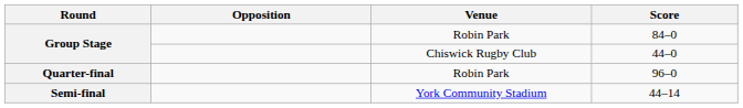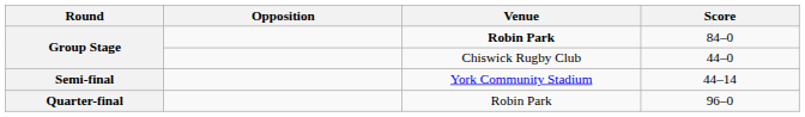 <table class="wikitable plainrowheaders" style="text-align:center; width: 75%;">
 <tr>
 <th scope="col" style="width:20%">Round</th>
 <th scope="col" style="width:30%">Opposition</th>
 <th scope="col" style="width:30%">Venue</th>
 <th scope="col" style="width:20%">Score</th>
 </tr>
 <tr>
 <th rowspan="2">Group Stage</th>
 <td></td>
-<td>Robin Park</td>
+<td><strong>Robin Park</strong></td>
 <td>84–0</td>
 </tr>
 <tr>
 <td></td>
 <td>Chiswick Rugby Club</td>
 <td>44–0</td>
 </tr>
 <tr>
+<th>Semi-final</th>
+<td></td>
+<td><a href='#'>York Community Stadium</a></td>
+<td>44–14</td>
+</tr>
+<tr>
 <th>Quarter-final</th>
 <td></td>
 <td>Robin Park</td>
 <td>96–0</td>
 </tr>
-<tr>
-<th>Semi-final</th>
-<td></td>
-<td><a href='#'>York Community Stadium</a></td>
-<td>44–14</td>
-</tr>
 </table>
